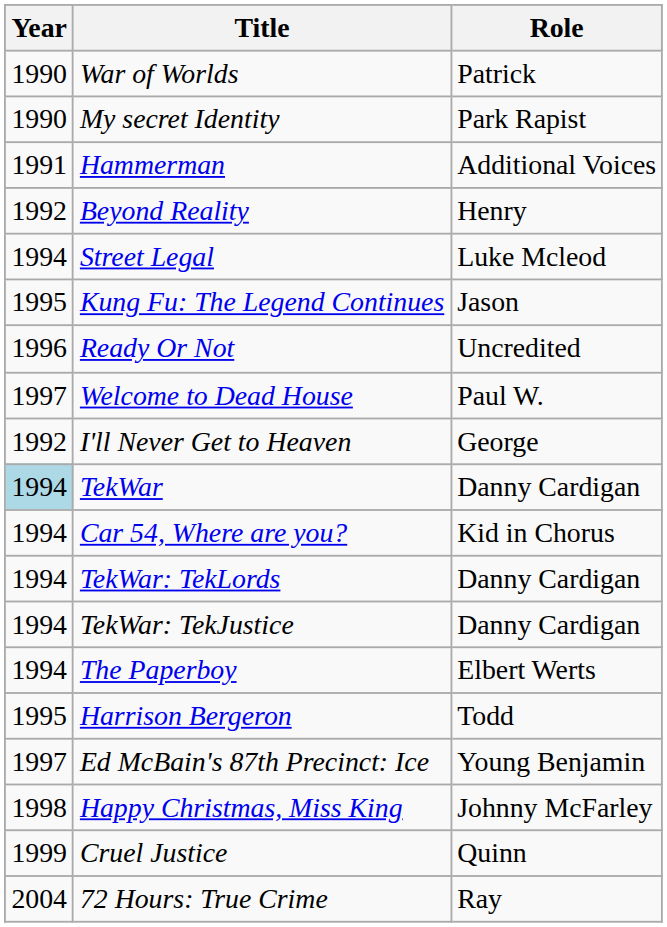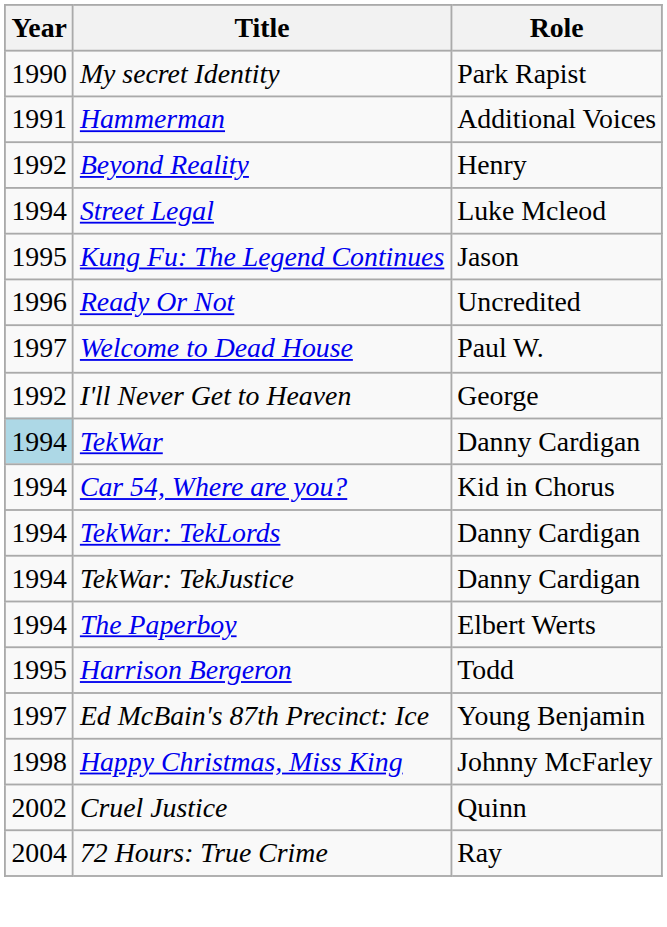 <table class="wikitable" style="font-size: 95%;">
 <tr>
 <th>Year</th>
 <th>Title</th>
 <th>Role</th>
-</tr>
-<tr>
-<td>1990</td>
-<td><em>War of Worlds</em></td>
-<td>Patrick</td>
 </tr>
 <tr>
 <td>1990</td>
 <td><em>My secret Identity</em></td>
 <td>Park Rapist</td>
 </tr>
 <tr>
 <td>1991</td>
 <td><em><a href='#'>Hammerman</a></em></td>
 <td>Additional Voices</td>
 </tr>
 <tr>
 <td>1992</td>
 <td><em><a href='#'>Beyond Reality</a></em></td>
 <td>Henry</td>
 </tr>
 <tr>
 <td>1994</td>
 <td><em><a href='#'>Street Legal</a></em></td>
 <td>Luke Mcleod</td>
 </tr>
 <tr>
 <td>1995</td>
 <td><em><a href='#'>Kung Fu: The Legend Continues</a></em></td>
 <td>Jason</td>
 </tr>
 <tr>
 <td>1996</td>
 <td><em><a href='#'>Ready Or Not</a></em></td>
 <td>Uncredited</td>
 </tr>
 <tr>
 <td>1997</td>
 <td><em><a href='#'>Welcome to Dead House</a></em></td>
 <td>Paul W.</td>
 </tr>
 <tr>
 <td>1992</td>
 <td><em>I'll Never Get to Heaven</em></td>
 <td>George</td>
 </tr>
 <tr>
 <td style="background: lightblue;">1994</td>
 <td><em><a href='#'>TekWar</a></em></td>
 <td>Danny Cardigan</td>
 </tr>
 <tr>
 <td>1994</td>
 <td><em><a href='#'>Car 54, Where are you?</a></em></td>
 <td>Kid in Chorus</td>
 </tr>
 <tr>
 <td>1994</td>
 <td><em><a href='#'>TekWar: TekLords</a></em></td>
 <td>Danny Cardigan</td>
 </tr>
 <tr>
 <td>1994</td>
 <td><em>TekWar: TekJustice</em></td>
 <td>Danny Cardigan</td>
 </tr>
 <tr>
 <td>1994</td>
 <td><em><a href='#'>The Paperboy</a></em></td>
 <td>Elbert Werts</td>
 </tr>
 <tr>
 <td>1995</td>
 <td><em><a href='#'>Harrison Bergeron</a></em></td>
 <td>Todd</td>
 </tr>
 <tr>
 <td>1997</td>
 <td><em>Ed McBain's 87th Precinct: Ice</em></td>
 <td>Young Benjamin</td>
 </tr>
 <tr>
 <td>1998</td>
 <td><em><a href='#'>Happy Christmas, Miss King</a></em></td>
 <td>Johnny McFarley</td>
 </tr>
 <tr>
-<td>1999</td>
+<td>2002</td>
 <td><em>Cruel Justice</em></td>
 <td>Quinn</td>
 </tr>
 <tr>
 <td>2004</td>
 <td><em>72 Hours: True Crime</em></td>
 <td>Ray</td>
 </tr>
 </table>
